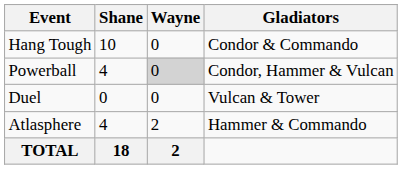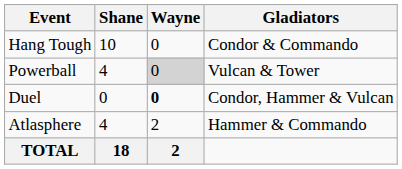 <table class="wikitable">
 <tr>
 <th>Event</th>
 <th>Shane</th>
 <th>Wayne</th>
 <th>Gladiators</th>
 </tr>
 <tr>
 <td>Hang Tough</td>
 <td>10</td>
 <td>0</td>
 <td>Condor & Commando</td>
 </tr>
 <tr>
 <td>Powerball</td>
 <td>4</td>
 <td style="background: lightgrey;">0</td>
-<td>Condor, Hammer & Vulcan</td>
+<td>Vulcan & Tower</td>
 </tr>
 <tr>
 <td>Duel</td>
 <td>0</td>
-<td>0</td>
-<td>Vulcan & Tower</td>
+<td><strong>0</strong></td>
+<td>Condor, Hammer & Vulcan</td>
 </tr>
 <tr>
 <td>Atlasphere</td>
 <td>4</td>
 <td>2</td>
 <td>Hammer & Commando</td>
 </tr>
 <tr>
 <th>TOTAL</th>
 <th>18</th>
 <th>2</th>
 </tr>
 </table>
